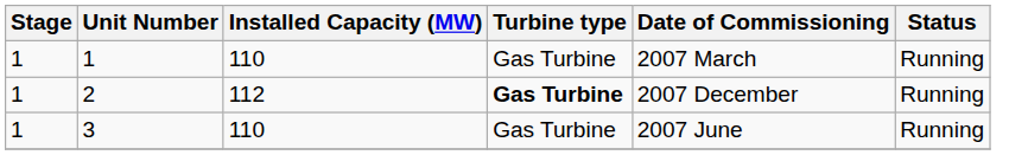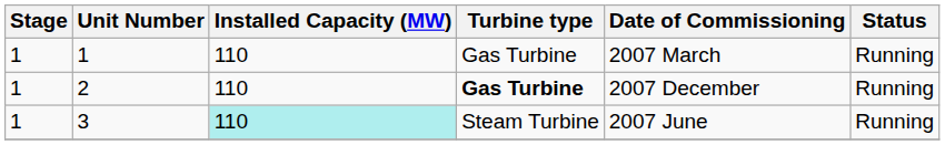 <table class="sortable wikitable">
 <tr>
 <th>Stage</th>
 <th>Unit Number</th>
 <th>Installed Capacity (<a href='#'>MW</a>)</th>
 <th>Turbine type</th>
 <th>Date of Commissioning</th>
 <th>Status</th>
 </tr>
 <tr>
 <td>1</td>
 <td>1</td>
 <td>110</td>
 <td>Gas Turbine</td>
 <td>2007 March</td>
 <td>Running</td>
 </tr>
 <tr>
 <td>1</td>
 <td>2</td>
-<td>112</td>
+<td>110</td>
 <td><strong>Gas Turbine</strong></td>
 <td>2007 December</td>
 <td>Running</td>
 </tr>
 <tr>
 <td>1</td>
 <td>3</td>
-<td>110</td>
-<td>Gas Turbine</td>
+<td style="background: paleturquoise;">110</td>
+<td>Steam Turbine</td>
 <td>2007 June</td>
 <td>Running</td>
 </tr>
 <tr>
 </tr>
 </table>
